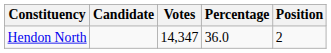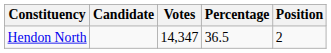 <table class="wikitable sortable">
 <tr>
 <th>Constituency</th>
 <th>Candidate</th>
 <th>Votes</th>
 <th>Percentage</th>
 <th>Position</th>
 </tr>
 <tr>
 <td><a href='#'>Hendon North</a></td>
 <td></td>
 <td>14,347</td>
-<td>36.0</td>
+<td>36.5</td>
 <td>2</td>
 </tr>
 </table>
